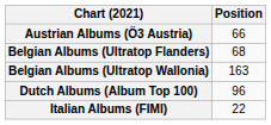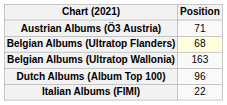 <table class="wikitable sortable plainrowheaders" style="text-align:center">
 <tr>
 <th scope="col">Chart (2021)</th>
 <th scope="col">Position</th>
 </tr>
 <tr>
 <th scope="row">Austrian Albums (Ö3 Austria)</th>
-<td>66</td>
+<td>71</td>
 </tr>
 <tr>
 <th scope="row">Belgian Albums (Ultratop Flanders)</th>
-<td>68</td>
+<td style="background: lightyellow;">68</td>
 </tr>
 <tr>
 <th scope="row">Belgian Albums (Ultratop Wallonia)</th>
 <td>163</td>
 </tr>
 <tr>
 <th scope="row">Dutch Albums (Album Top 100)</th>
 <td>96</td>
 </tr>
 <tr>
 <th scope="row">Italian Albums (FIMI)</th>
 <td>22</td>
 </tr>
 </table>
